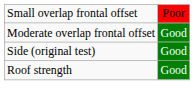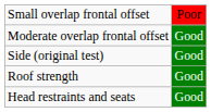 <table class="wikitable">
 <tr>
 <td>Small overlap frontal offset</td>
 <td style="text-align:center;color:black;background:red">Poor</td>
 </tr>
 <tr>
 <td>Moderate overlap frontal offset</td>
 <td style="text-align:center;color:white;background:green">Good</td>
 </tr>
 <tr>
 <td>Side (original test)</td>
 <td style="text-align:center;color:white;background:green">Good</td>
 </tr>
 <tr>
 <td>Roof strength</td>
 <td style="text-align:center;color:white;background:green">Good</td>
 </tr>
+<tr>
+<td>Head restraints and seats</td>
+<td style="text-align:center;color:white;background:green">Good</td>
+</tr>
 </table>
